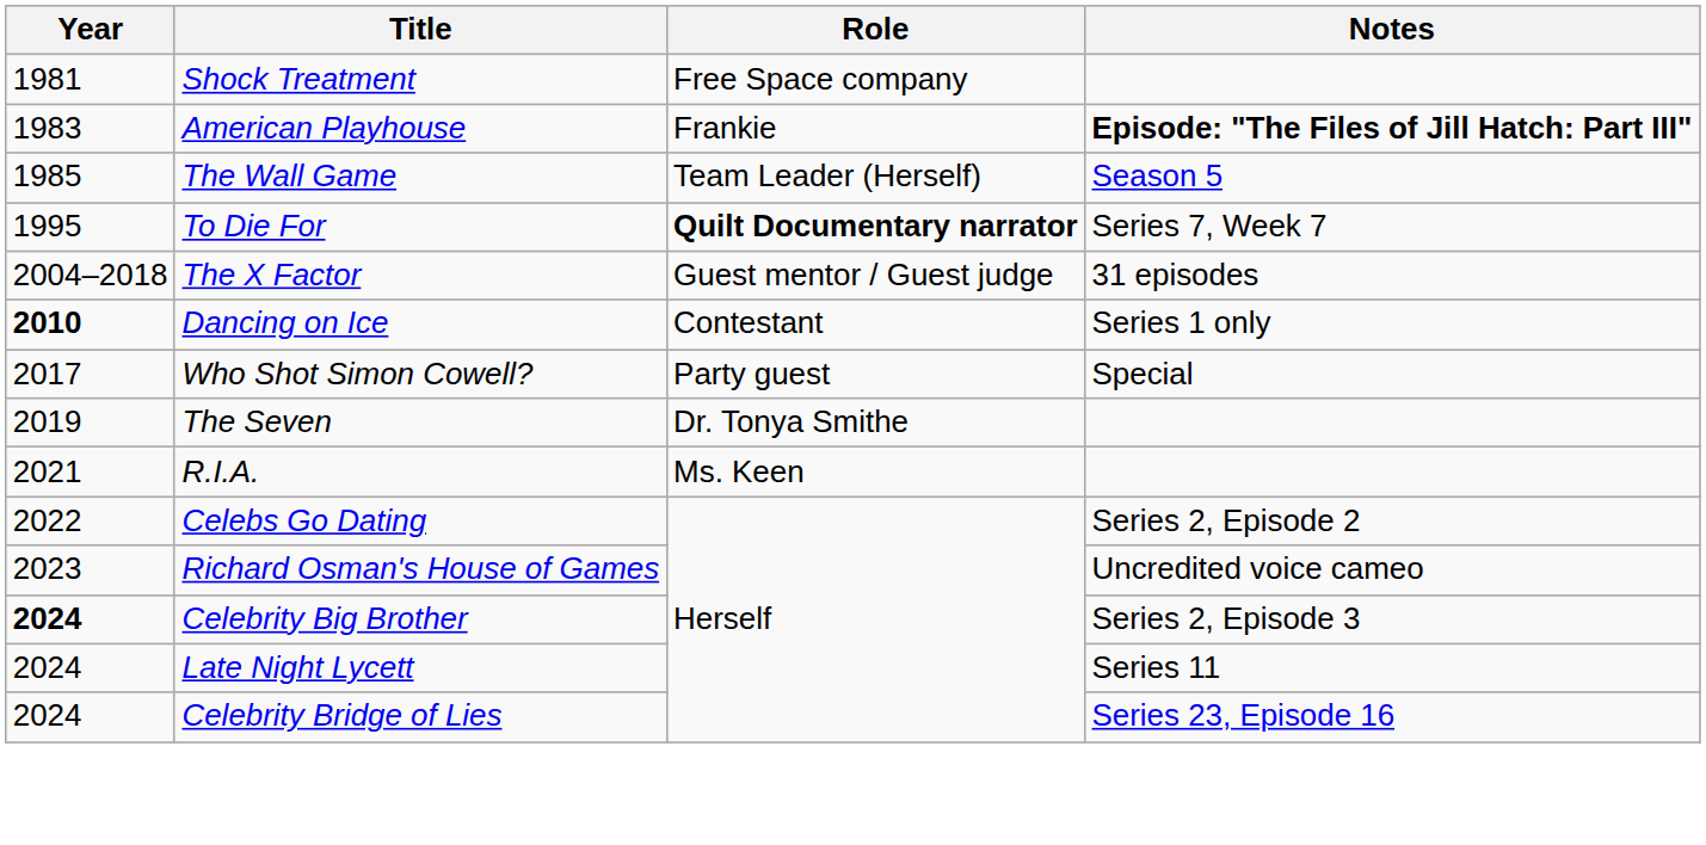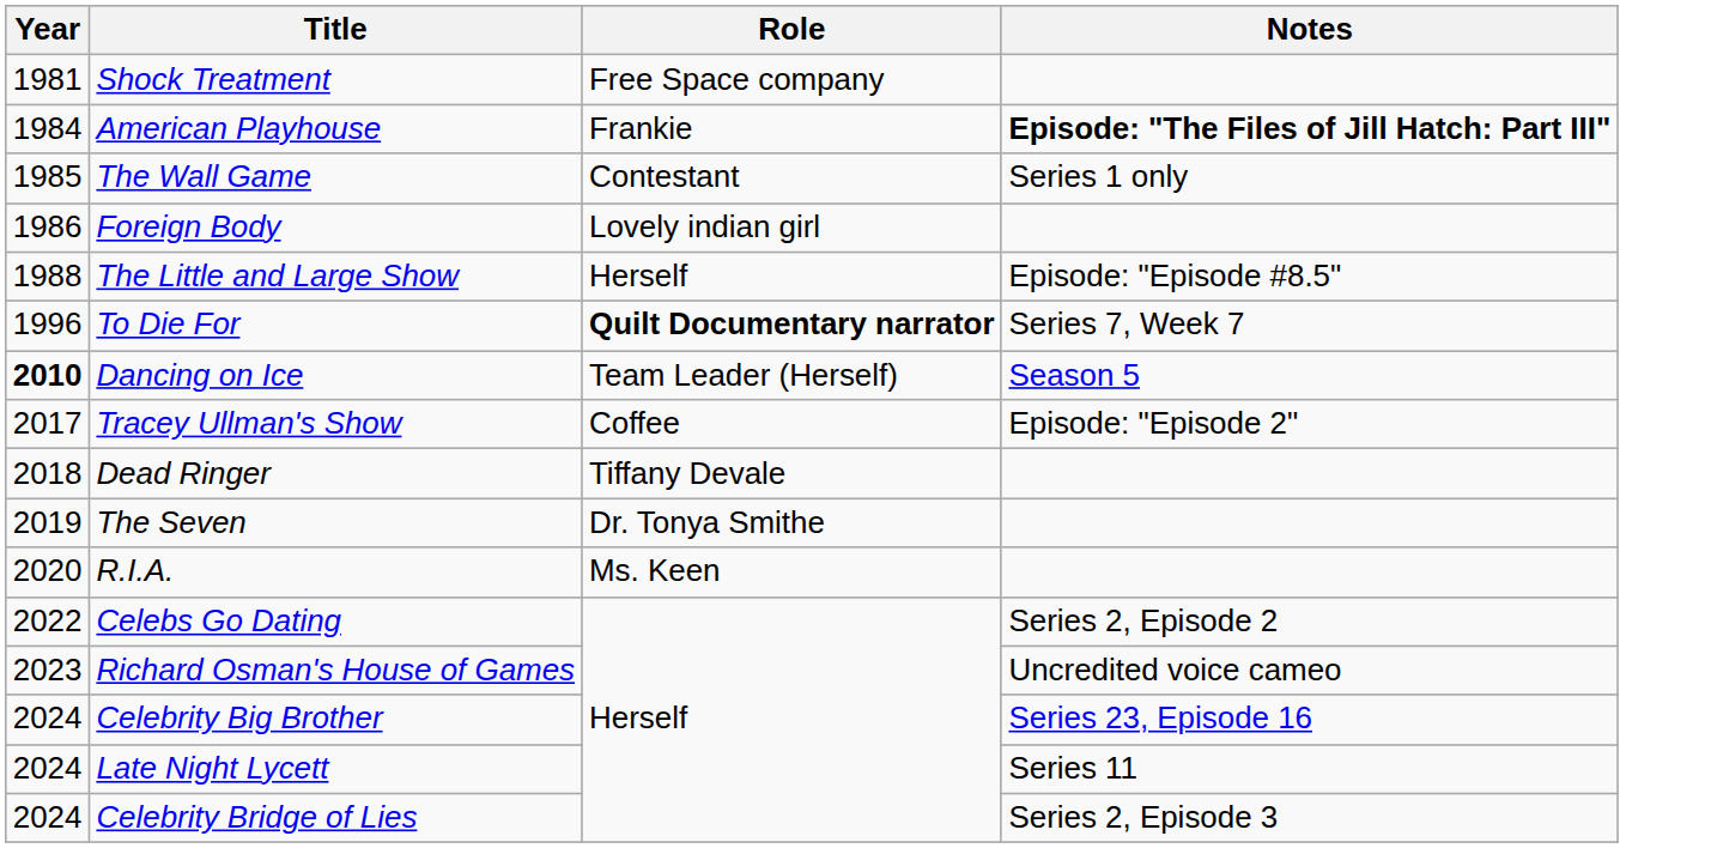 <table class="wikitable">
 <tr>
 <th>Year</th>
 <th>Title</th>
 <th>Role</th>
 <th>Notes</th>
 </tr>
 <tr>
 <td>1981</td>
 <td><em><a href='#'>Shock Treatment</a></em></td>
 <td>Free Space company</td>
 <td></td>
 </tr>
 <tr>
-<td>1983</td>
+<td>1984</td>
 <td><em><a href='#'>American Playhouse</a></em></td>
 <td>Frankie</td>
 <td><strong>Episode: "The Files of Jill Hatch: Part III"</strong></td>
 </tr>
 <tr>
 <td>1985</td>
 <td><em><a href='#'>The Wall Game</a></em></td>
-<td>Team Leader (Herself)</td>
-<td><a href='#'>Season 5</a></td>
+<td>Contestant</td>
+<td>Series 1 only</td>
 </tr>
 <tr>
-<td>1995</td>
+<td>1986</td>
+<td><em><a href='#'>Foreign Body</a></em></td>
+<td>Lovely indian girl</td>
+<td></td>
+</tr>
+<tr>
+<td>1988</td>
+<td><em><a href='#'>The Little and Large Show</a></em></td>
+<td>Herself</td>
+<td>Episode: "Episode #8.5"</td>
+</tr>
+<tr>
+<td>1996</td>
 <td><em><a href='#'>To Die For</a></em></td>
 <td><strong>Quilt Documentary narrator</strong></td>
 <td>Series 7, Week 7</td>
 </tr>
 <tr>
-<td>2004–2018</td>
-<td><em><a href='#'>The X Factor</a></em></td>
-<td>Guest mentor / Guest judge</td>
-<td>31 episodes</td>
-</tr>
-<tr>
 <td><strong>2010</strong></td>
 <td><em><a href='#'>Dancing on Ice</a></em></td>
-<td>Contestant</td>
-<td>Series 1 only</td>
+<td>Team Leader (Herself)</td>
+<td><a href='#'>Season 5</a></td>
 </tr>
 <tr>
 <td>2017</td>
-<td><em>Who Shot Simon Cowell?</em></td>
-<td>Party guest</td>
-<td>Special</td>
+<td><em><a href='#'>Tracey Ullman's Show</a></em></td>
+<td>Coffee</td>
+<td>Episode: "Episode 2"</td>
+</tr>
+<tr>
+<td>2018</td>
+<td><em>Dead Ringer</em></td>
+<td>Tiffany Devale</td>
+<td></td>
 </tr>
 <tr>
 <td>2019</td>
 <td><em>The Seven</em></td>
 <td>Dr. Tonya Smithe</td>
 <td></td>
 </tr>
 <tr>
-<td>2021</td>
+<td>2020</td>
 <td><em>R.I.A.</em></td>
 <td>Ms. Keen</td>
 <td></td>
 </tr>
 <tr>
 <td>2022</td>
 <td><em><a href='#'>Celebs Go Dating</a></em></td>
 <td rowspan="5">Herself</td>
 <td>Series 2, Episode 2</td>
 </tr>
 <tr>
 <td>2023</td>
 <td><em><a href='#'>Richard Osman's House of Games</a></em></td>
 <td>Uncredited voice cameo</td>
 </tr>
 <tr>
-<td><strong>2024</strong></td>
+<td>2024</td>
 <td><em><a href='#'>Celebrity Big Brother</a></em></td>
-<td>Series 2, Episode 3</td>
+<td><a href='#'>Series 23, Episode 16</a></td>
 </tr>
 <tr>
 <td>2024</td>
 <td><em><a href='#'>Late Night Lycett</a></em></td>
 <td>Series 11</td>
 </tr>
 <tr>
 <td>2024</td>
 <td><em><a href='#'>Celebrity Bridge of Lies</a></em></td>
-<td><a href='#'>Series 23, Episode 16</a></td>
+<td>Series 2, Episode 3</td>
 </tr>
 </table>
